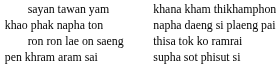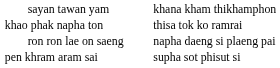 <table style="margin-left:3em; float:left; white-space: nowrap; clear:both">
 <tr>
 <td style="padding-left:2em">sayan tawan yam</td>
 <td style="width:2em"></td>
 <td>khana kham thikhamphon</td>
 </tr>
 <tr>
 <td>khao phak napha ton</td>
 <td></td>
-<td>napha daeng si plaeng pai</td>
+<td>thisa tok ko ramrai</td>
 </tr>
 <tr>
 <td style="padding-left:2em">ron ron lae on saeng</td>
 <td></td>
-<td>thisa tok ko ramrai</td>
+<td>napha daeng si plaeng pai</td>
 </tr>
 <tr>
 <td>pen khram aram sai</td>
 <td></td>
 <td>supha sot phisut si</td>
 </tr>
 </table>
